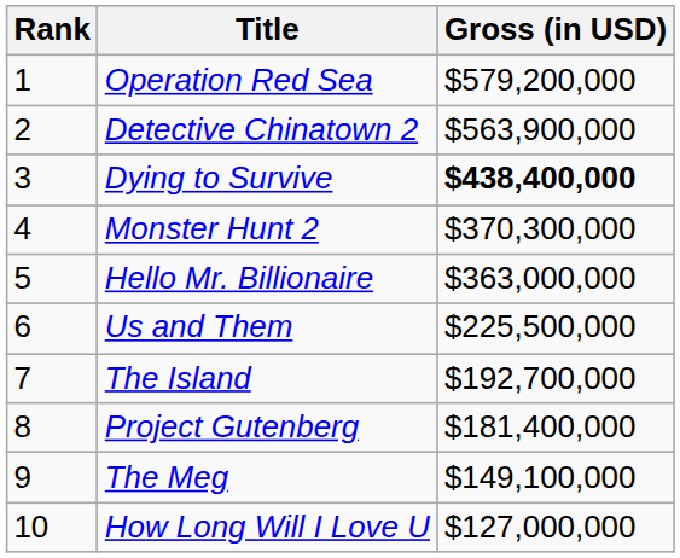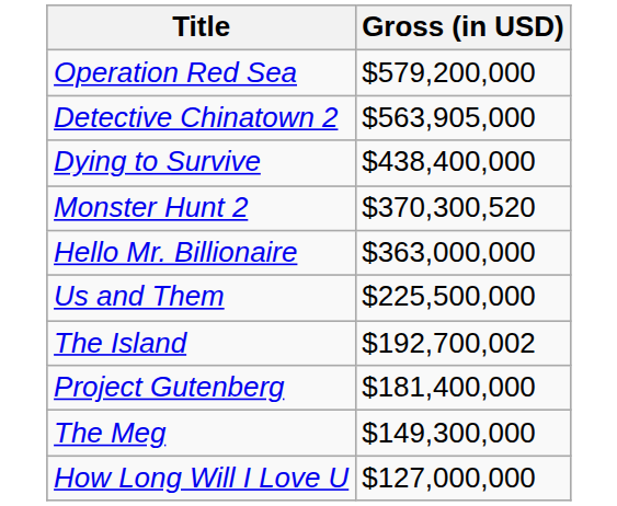 <table class="wikitable sortable" style="margin:auto; margin:auto;">
 <tr>
-<th>Rank</th>
 <th>Title</th>
 <th>Gross (in USD)</th>
 </tr>
 <tr>
-<td>1</td>
 <td><em><a href='#'>Operation Red Sea</a></em></td>
 <td>$579,200,000</td>
 </tr>
 <tr>
-<td>2</td>
 <td><em><a href='#'>Detective Chinatown 2</a></em></td>
-<td>$563,900,000</td>
+<td>$563,905,000</td>
 </tr>
 <tr>
-<td>3</td>
 <td><em><a href='#'>Dying to Survive</a></em></td>
-<td><strong>$438,400,000</strong></td>
+<td>$438,400,000</td>
 </tr>
 <tr>
-<td>4</td>
 <td><em><a href='#'>Monster Hunt 2</a></em></td>
-<td>$370,300,000</td>
+<td>$370,300,520</td>
 </tr>
 <tr>
-<td>5</td>
 <td><em><a href='#'>Hello Mr. Billionaire</a></em></td>
 <td>$363,000,000</td>
 </tr>
 <tr>
-<td>6</td>
 <td><em><a href='#'>Us and Them</a></em></td>
 <td>$225,500,000</td>
 </tr>
 <tr>
-<td>7</td>
 <td><em><a href='#'>The Island</a></em></td>
-<td>$192,700,000</td>
+<td>$192,700,002</td>
 </tr>
 <tr>
-<td>8</td>
 <td><em><a href='#'>Project Gutenberg</a></em></td>
 <td>$181,400,000</td>
 </tr>
 <tr>
-<td>9</td>
 <td><em><a href='#'>The Meg</a></em></td>
-<td>$149,100,000</td>
+<td>$149,300,000</td>
 </tr>
 <tr>
-<td>10</td>
 <td><em><a href='#'>How Long Will I Love U</a></em></td>
 <td>$127,000,000</td>
 </tr>
 </table>
